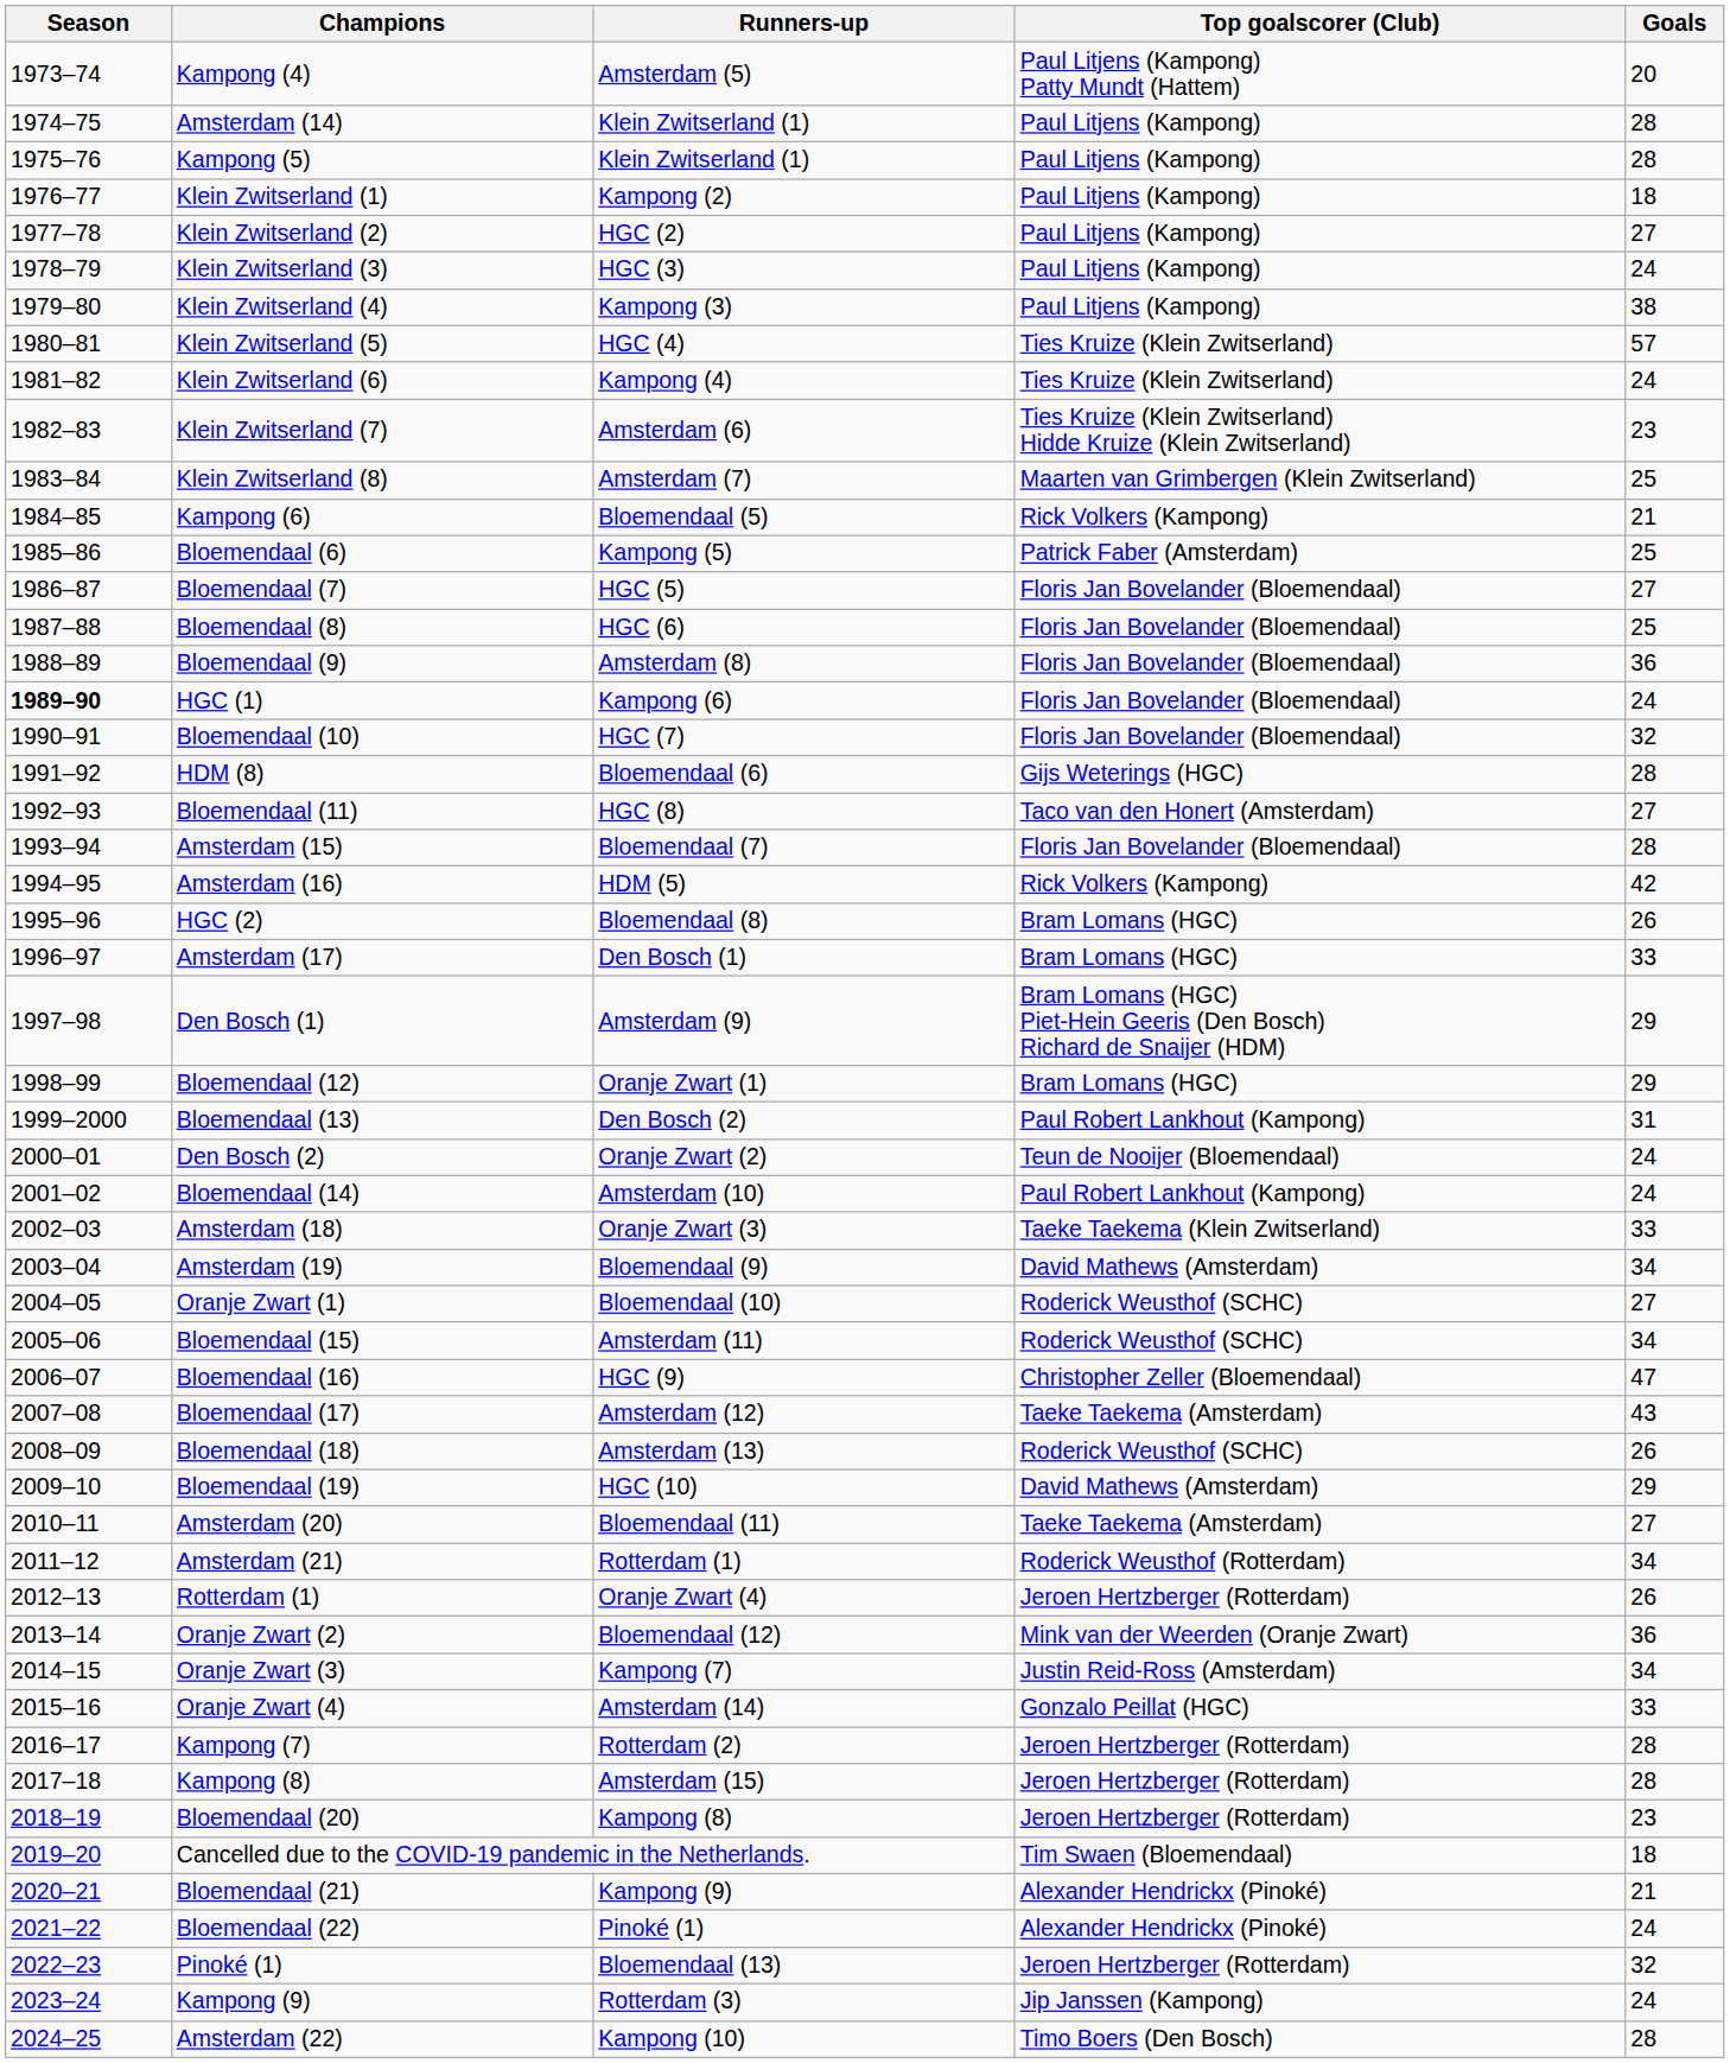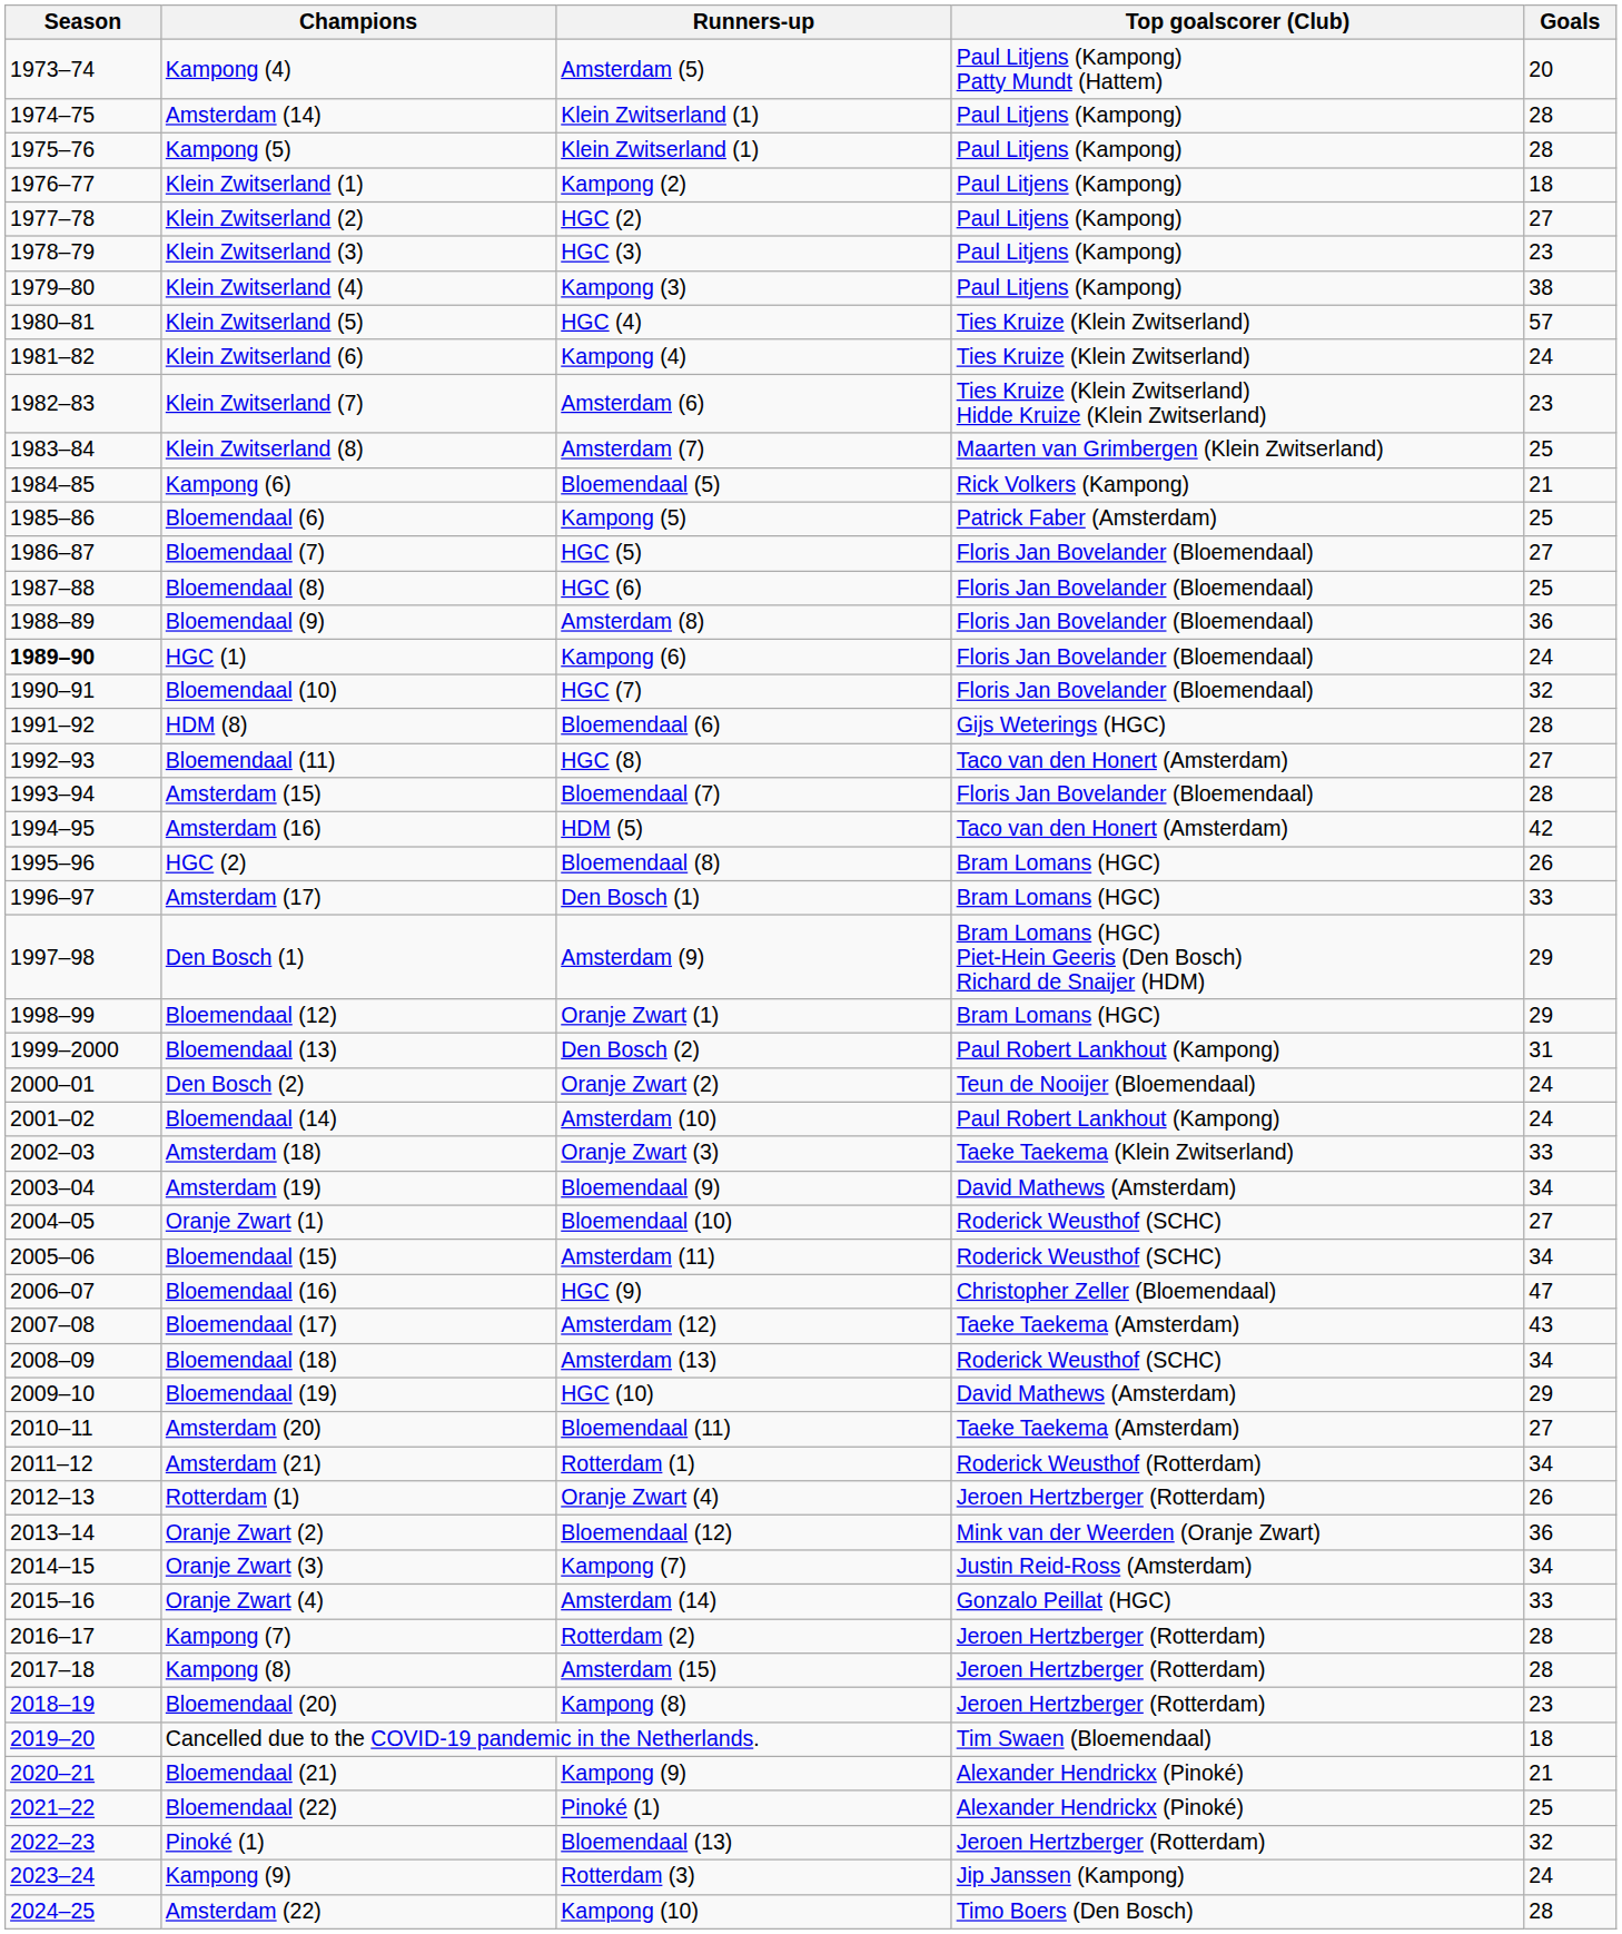 <table class="wikitable sortable" style="width:75%;">
 <tr>
 <th>Season</th>
 <th>Champions</th>
 <th>Runners-up</th>
 <th>Top goalscorer (Club)</th>
 <th>Goals</th>
 </tr>
 <tr>
 <td>1973–74</td>
 <td><a href='#'>Kampong</a> (4)</td>
 <td><a href='#'>Amsterdam</a> (5)</td>
 <td> <a href='#'>Paul Litjens</a> (Kampong)<br> <a href='#'>Patty Mundt</a> (Hattem)</td>
 <td>20</td>
 </tr>
 <tr>
 <td>1974–75</td>
 <td><a href='#'>Amsterdam</a> (14)</td>
 <td><a href='#'>Klein Zwitserland</a> (1)</td>
 <td> <a href='#'>Paul Litjens</a> (Kampong)</td>
 <td>28</td>
 </tr>
 <tr>
 <td>1975–76</td>
 <td><a href='#'>Kampong</a> (5)</td>
 <td><a href='#'>Klein Zwitserland</a> (1)</td>
 <td> <a href='#'>Paul Litjens</a> (Kampong)</td>
 <td>28</td>
 </tr>
 <tr>
 <td>1976–77</td>
 <td><a href='#'>Klein Zwitserland</a> (1)</td>
 <td><a href='#'>Kampong</a> (2)</td>
 <td> <a href='#'>Paul Litjens</a> (Kampong)</td>
 <td>18</td>
 </tr>
 <tr>
 <td>1977–78</td>
 <td><a href='#'>Klein Zwitserland</a> (2)</td>
 <td><a href='#'>HGC</a> (2)</td>
 <td> <a href='#'>Paul Litjens</a> (Kampong)</td>
 <td>27</td>
 </tr>
 <tr>
 <td>1978–79</td>
 <td><a href='#'>Klein Zwitserland</a> (3)</td>
 <td><a href='#'>HGC</a> (3)</td>
 <td> <a href='#'>Paul Litjens</a> (Kampong)</td>
-<td>24</td>
+<td>23</td>
 </tr>
 <tr>
 <td>1979–80</td>
 <td><a href='#'>Klein Zwitserland</a> (4)</td>
 <td><a href='#'>Kampong</a> (3)</td>
 <td> <a href='#'>Paul Litjens</a> (Kampong)</td>
 <td>38</td>
 </tr>
 <tr>
 <td>1980–81</td>
 <td><a href='#'>Klein Zwitserland</a> (5)</td>
 <td><a href='#'>HGC</a> (4)</td>
 <td> <a href='#'>Ties Kruize</a> (Klein Zwitserland)</td>
 <td>57</td>
 </tr>
 <tr>
 <td>1981–82</td>
 <td><a href='#'>Klein Zwitserland</a> (6)</td>
 <td><a href='#'>Kampong</a> (4)</td>
 <td> <a href='#'>Ties Kruize</a> (Klein Zwitserland)</td>
 <td>24</td>
 </tr>
 <tr>
 <td>1982–83</td>
 <td><a href='#'>Klein Zwitserland</a> (7)</td>
 <td><a href='#'>Amsterdam</a> (6)</td>
 <td> <a href='#'>Ties Kruize</a> (Klein Zwitserland)<br> <a href='#'>Hidde Kruize</a> (Klein Zwitserland)</td>
 <td>23</td>
 </tr>
 <tr>
 <td>1983–84</td>
 <td><a href='#'>Klein Zwitserland</a> (8)</td>
 <td><a href='#'>Amsterdam</a> (7)</td>
 <td> <a href='#'>Maarten van Grimbergen</a> (Klein Zwitserland)</td>
 <td>25</td>
 </tr>
 <tr>
 <td>1984–85</td>
 <td><a href='#'>Kampong</a> (6)</td>
 <td><a href='#'>Bloemendaal</a> (5)</td>
 <td> <a href='#'>Rick Volkers</a> (Kampong)</td>
 <td>21</td>
 </tr>
 <tr>
 <td>1985–86</td>
 <td><a href='#'>Bloemendaal</a> (6)</td>
 <td><a href='#'>Kampong</a> (5)</td>
 <td> <a href='#'>Patrick Faber</a> (Amsterdam)</td>
 <td>25</td>
 </tr>
 <tr>
 <td>1986–87</td>
 <td><a href='#'>Bloemendaal</a> (7)</td>
 <td><a href='#'>HGC</a> (5)</td>
 <td> <a href='#'>Floris Jan Bovelander</a> (Bloemendaal)</td>
 <td>27</td>
 </tr>
 <tr>
 <td>1987–88</td>
 <td><a href='#'>Bloemendaal</a> (8)</td>
 <td><a href='#'>HGC</a> (6)</td>
 <td> <a href='#'>Floris Jan Bovelander</a> (Bloemendaal)</td>
 <td>25</td>
 </tr>
 <tr>
 <td>1988–89</td>
 <td><a href='#'>Bloemendaal</a> (9)</td>
 <td><a href='#'>Amsterdam</a> (8)</td>
 <td> <a href='#'>Floris Jan Bovelander</a> (Bloemendaal)</td>
 <td>36</td>
 </tr>
 <tr>
 <td><strong>1989–90</strong></td>
 <td><a href='#'>HGC</a> (1)</td>
 <td><a href='#'>Kampong</a> (6)</td>
 <td> <a href='#'>Floris Jan Bovelander</a> (Bloemendaal)</td>
 <td>24</td>
 </tr>
 <tr>
 <td>1990–91</td>
 <td><a href='#'>Bloemendaal</a> (10)</td>
 <td><a href='#'>HGC</a> (7)</td>
 <td> <a href='#'>Floris Jan Bovelander</a> (Bloemendaal)</td>
 <td>32</td>
 </tr>
 <tr>
 <td>1991–92</td>
 <td><a href='#'>HDM</a> (8)</td>
 <td><a href='#'>Bloemendaal</a> (6)</td>
 <td> <a href='#'>Gijs Weterings</a> (HGC)</td>
 <td>28</td>
 </tr>
 <tr>
 <td>1992–93</td>
 <td><a href='#'>Bloemendaal</a> (11)</td>
 <td><a href='#'>HGC</a> (8)</td>
 <td> <a href='#'>Taco van den Honert</a> (Amsterdam)</td>
 <td>27</td>
 </tr>
 <tr>
 <td>1993–94</td>
 <td><a href='#'>Amsterdam</a> (15)</td>
 <td><a href='#'>Bloemendaal</a> (7)</td>
 <td> <a href='#'>Floris Jan Bovelander</a> (Bloemendaal)</td>
 <td>28</td>
 </tr>
 <tr>
 <td>1994–95</td>
 <td><a href='#'>Amsterdam</a> (16)</td>
 <td><a href='#'>HDM</a> (5)</td>
-<td> <a href='#'>Rick Volkers</a> (Kampong)</td>
+<td> <a href='#'>Taco van den Honert</a> (Amsterdam)</td>
 <td>42</td>
 </tr>
 <tr>
 <td>1995–96</td>
 <td><a href='#'>HGC</a> (2)</td>
 <td><a href='#'>Bloemendaal</a> (8)</td>
 <td> <a href='#'>Bram Lomans</a> (HGC)</td>
 <td>26</td>
 </tr>
 <tr>
 <td>1996–97</td>
 <td><a href='#'>Amsterdam</a> (17)</td>
 <td><a href='#'>Den Bosch</a> (1)</td>
 <td> <a href='#'>Bram Lomans</a> (HGC)</td>
 <td>33</td>
 </tr>
 <tr>
 <td>1997–98</td>
 <td><a href='#'>Den Bosch</a> (1)</td>
 <td><a href='#'>Amsterdam</a> (9)</td>
 <td> <a href='#'>Bram Lomans</a> (HGC)<br> <a href='#'>Piet-Hein Geeris</a> (Den Bosch)<br> <a href='#'>Richard de Snaijer</a> (HDM)</td>
 <td>29</td>
 </tr>
 <tr>
 <td>1998–99</td>
 <td><a href='#'>Bloemendaal</a> (12)</td>
 <td><a href='#'>Oranje Zwart</a> (1)</td>
 <td> <a href='#'>Bram Lomans</a> (HGC)</td>
 <td>29</td>
 </tr>
 <tr>
 <td>1999–2000</td>
 <td><a href='#'>Bloemendaal</a> (13)</td>
 <td><a href='#'>Den Bosch</a> (2)</td>
 <td> <a href='#'>Paul Robert Lankhout</a> (Kampong)</td>
 <td>31</td>
 </tr>
 <tr>
 <td>2000–01</td>
 <td><a href='#'>Den Bosch</a> (2)</td>
 <td><a href='#'>Oranje Zwart</a> (2)</td>
 <td> <a href='#'>Teun de Nooijer</a> (Bloemendaal)</td>
 <td>24</td>
 </tr>
 <tr>
 <td>2001–02</td>
 <td><a href='#'>Bloemendaal</a> (14)</td>
 <td><a href='#'>Amsterdam</a> (10)</td>
 <td> <a href='#'>Paul Robert Lankhout</a> (Kampong)</td>
 <td>24</td>
 </tr>
 <tr>
 <td>2002–03</td>
 <td><a href='#'>Amsterdam</a> (18)</td>
 <td><a href='#'>Oranje Zwart</a> (3)</td>
 <td> <a href='#'>Taeke Taekema</a> (Klein Zwitserland)</td>
 <td>33</td>
 </tr>
 <tr>
 <td>2003–04</td>
 <td><a href='#'>Amsterdam</a> (19)</td>
 <td><a href='#'>Bloemendaal</a> (9)</td>
 <td> <a href='#'>David Mathews</a> (Amsterdam)</td>
 <td>34</td>
 </tr>
 <tr>
 <td>2004–05</td>
 <td><a href='#'>Oranje Zwart</a> (1)</td>
 <td><a href='#'>Bloemendaal</a> (10)</td>
 <td> <a href='#'>Roderick Weusthof</a> (SCHC)</td>
 <td>27</td>
 </tr>
 <tr>
 <td>2005–06</td>
 <td><a href='#'>Bloemendaal</a> (15)</td>
 <td><a href='#'>Amsterdam</a> (11)</td>
 <td> <a href='#'>Roderick Weusthof</a> (SCHC)</td>
 <td>34</td>
 </tr>
 <tr>
 <td>2006–07</td>
 <td><a href='#'>Bloemendaal</a> (16)</td>
 <td><a href='#'>HGC</a> (9)</td>
 <td> <a href='#'>Christopher Zeller</a> (Bloemendaal)</td>
 <td>47</td>
 </tr>
 <tr>
 <td>2007–08</td>
 <td><a href='#'>Bloemendaal</a> (17)</td>
 <td><a href='#'>Amsterdam</a> (12)</td>
 <td> <a href='#'>Taeke Taekema</a> (Amsterdam)</td>
 <td>43</td>
 </tr>
 <tr>
 <td>2008–09</td>
 <td><a href='#'>Bloemendaal</a> (18)</td>
 <td><a href='#'>Amsterdam</a> (13)</td>
 <td> <a href='#'>Roderick Weusthof</a> (SCHC)</td>
-<td>26</td>
+<td>34</td>
 </tr>
 <tr>
 <td>2009–10</td>
 <td><a href='#'>Bloemendaal</a> (19)</td>
 <td><a href='#'>HGC</a> (10)</td>
 <td> <a href='#'>David Mathews</a> (Amsterdam)</td>
 <td>29</td>
 </tr>
 <tr>
 <td>2010–11</td>
 <td><a href='#'>Amsterdam</a> (20)</td>
 <td><a href='#'>Bloemendaal</a> (11)</td>
 <td> <a href='#'>Taeke Taekema</a> (Amsterdam)</td>
 <td>27</td>
 </tr>
 <tr>
 <td>2011–12</td>
 <td><a href='#'>Amsterdam</a> (21)</td>
 <td><a href='#'>Rotterdam</a> (1)</td>
 <td> <a href='#'>Roderick Weusthof</a> (Rotterdam)</td>
 <td>34</td>
 </tr>
 <tr>
 <td>2012–13</td>
 <td><a href='#'>Rotterdam</a> (1)</td>
 <td><a href='#'>Oranje Zwart</a> (4)</td>
 <td> <a href='#'>Jeroen Hertzberger</a> (Rotterdam)</td>
 <td>26</td>
 </tr>
 <tr>
 <td>2013–14</td>
 <td><a href='#'>Oranje Zwart</a> (2)</td>
 <td><a href='#'>Bloemendaal</a> (12)</td>
 <td> <a href='#'>Mink van der Weerden</a> (Oranje Zwart)</td>
 <td>36</td>
 </tr>
 <tr>
 <td>2014–15</td>
 <td><a href='#'>Oranje Zwart</a> (3)</td>
 <td><a href='#'>Kampong</a> (7)</td>
 <td> <a href='#'>Justin Reid-Ross</a> (Amsterdam)</td>
 <td>34</td>
 </tr>
 <tr>
 <td>2015–16</td>
 <td><a href='#'>Oranje Zwart</a> (4)</td>
 <td><a href='#'>Amsterdam</a> (14)</td>
 <td> <a href='#'>Gonzalo Peillat</a> (HGC)</td>
 <td>33</td>
 </tr>
 <tr>
 <td>2016–17</td>
 <td><a href='#'>Kampong</a> (7)</td>
 <td><a href='#'>Rotterdam</a> (2)</td>
 <td> <a href='#'>Jeroen Hertzberger</a> (Rotterdam)</td>
 <td>28</td>
 </tr>
 <tr>
 <td>2017–18</td>
 <td><a href='#'>Kampong</a> (8)</td>
 <td><a href='#'>Amsterdam</a> (15)</td>
 <td> <a href='#'>Jeroen Hertzberger</a> (Rotterdam)</td>
 <td>28</td>
 </tr>
 <tr>
 <td><a href='#'>2018–19</a></td>
 <td><a href='#'>Bloemendaal</a> (20)</td>
 <td><a href='#'>Kampong</a> (8)</td>
 <td> <a href='#'>Jeroen Hertzberger</a> (Rotterdam)</td>
 <td>23</td>
 </tr>
 <tr>
 <td><a href='#'>2019–20</a></td>
 <td colspan=2>Cancelled due to the <a href='#'>COVID-19 pandemic in the Netherlands</a>.</td>
 <td> <a href='#'>Tim Swaen</a> (Bloemendaal)</td>
 <td>18</td>
 </tr>
 <tr>
 <td><a href='#'>2020–21</a></td>
 <td><a href='#'>Bloemendaal</a> (21)</td>
 <td><a href='#'>Kampong</a> (9)</td>
 <td> <a href='#'>Alexander Hendrickx</a> (Pinoké)</td>
 <td>21</td>
 </tr>
 <tr>
 <td><a href='#'>2021–22</a></td>
 <td><a href='#'>Bloemendaal</a> (22)</td>
 <td><a href='#'>Pinoké</a> (1)</td>
 <td> <a href='#'>Alexander Hendrickx</a> (Pinoké)</td>
-<td>24</td>
+<td>25</td>
 </tr>
 <tr>
 <td><a href='#'>2022–23</a></td>
 <td><a href='#'>Pinoké</a> (1)</td>
 <td><a href='#'>Bloemendaal</a> (13)</td>
 <td> <a href='#'>Jeroen Hertzberger</a> (Rotterdam)</td>
 <td>32</td>
 </tr>
 <tr>
 <td><a href='#'>2023–24</a></td>
 <td><a href='#'>Kampong</a> (9)</td>
 <td><a href='#'>Rotterdam</a> (3)</td>
 <td> <a href='#'>Jip Janssen</a> (Kampong)</td>
 <td>24</td>
 </tr>
 <tr>
 <td><a href='#'>2024–25</a></td>
 <td><a href='#'>Amsterdam</a> (22)</td>
 <td><a href='#'>Kampong</a> (10)</td>
 <td> <a href='#'>Timo Boers</a> (Den Bosch)</td>
 <td>28</td>
 </tr>
 </table>
